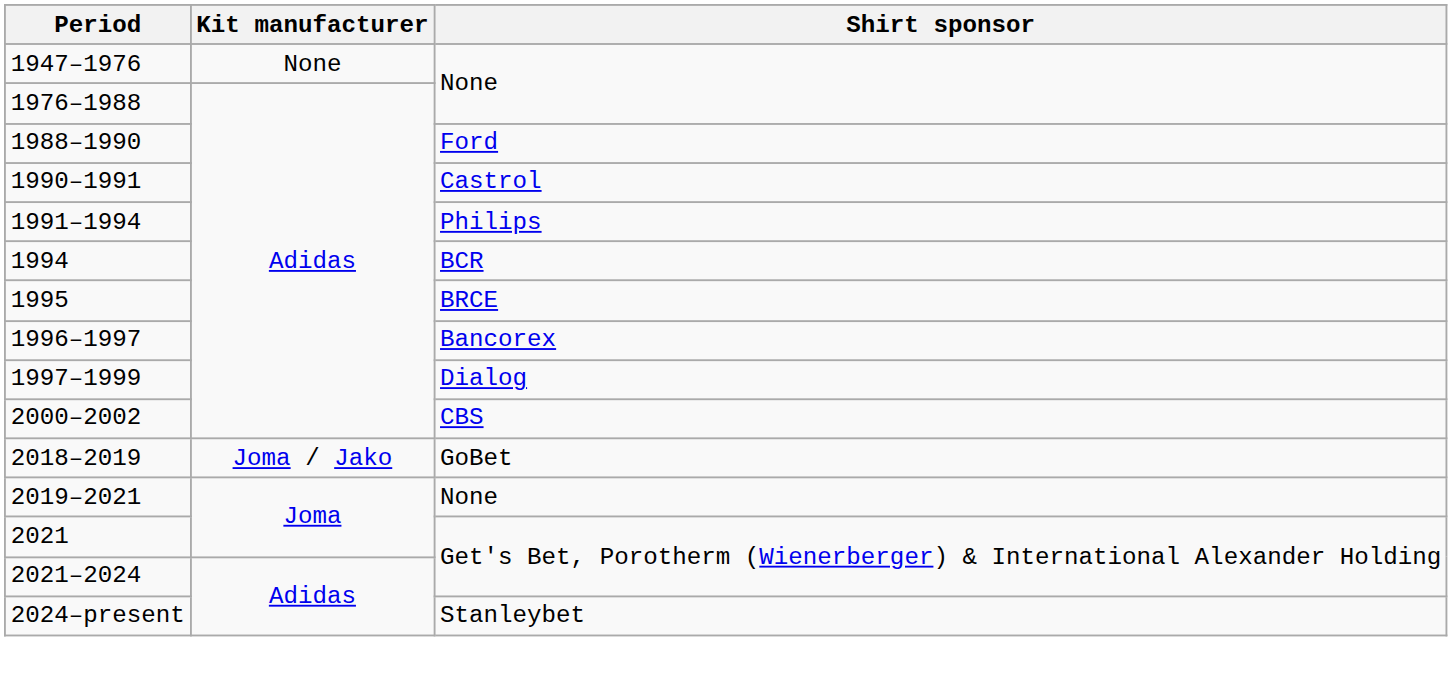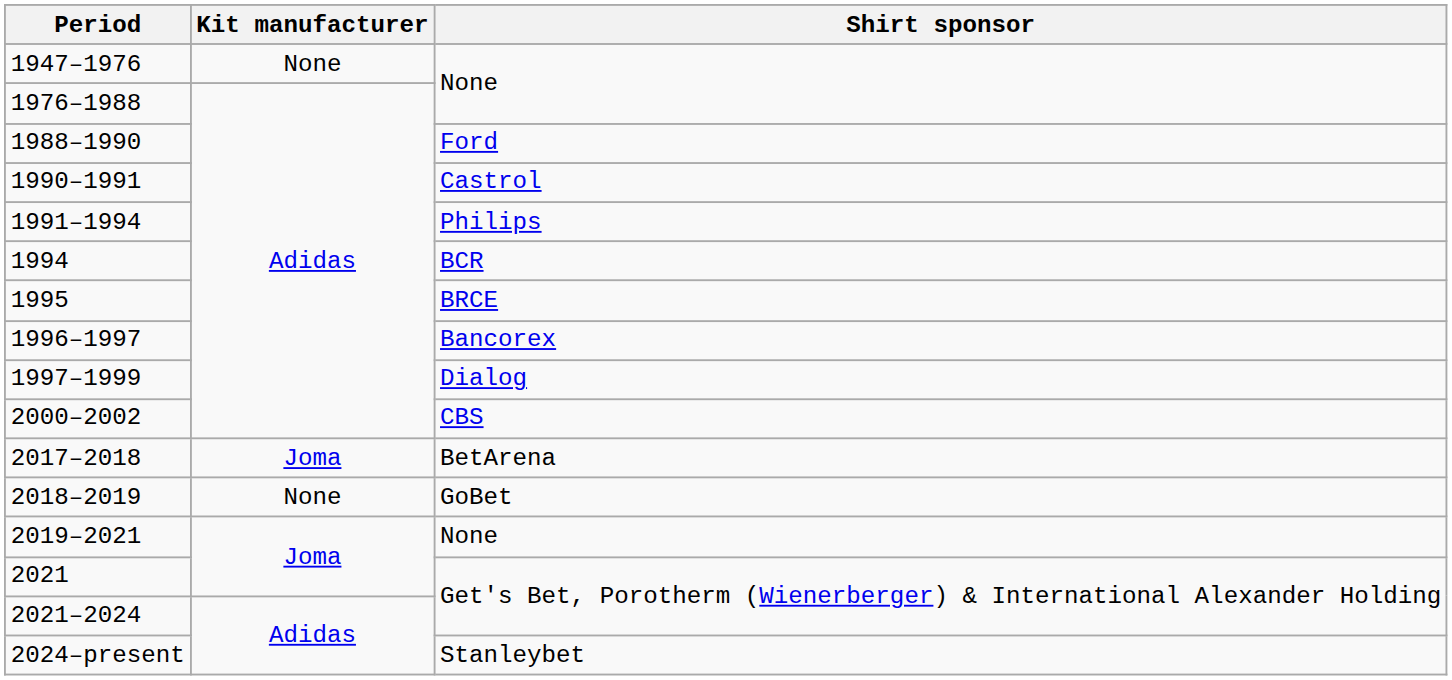 <table class="wikitable" style="text-align: left">
 <tr>
 <th>Period</th>
 <th>Kit manufacturer</th>
 <th>Shirt sponsor</th>
 </tr>
 <tr>
 <td>1947–1976</td>
 <td align=center rowspan=1>None</td>
 <td align=left rowspan=2>None</td>
 </tr>
 <tr>
 <td>1976–1988</td>
 <td align=center rowspan=9> <a href='#'>Adidas</a></td>
 </tr>
 <tr>
 <td>1988–1990</td>
 <td rowspan=1> <a href='#'>Ford</a></td>
 </tr>
 <tr>
 <td>1990–1991</td>
 <td rowspan=1> <a href='#'>Castrol</a></td>
 </tr>
 <tr>
 <td>1991–1994</td>
 <td rowspan=1> <a href='#'>Philips</a></td>
 </tr>
 <tr>
 <td align=left>1994</td>
 <td rowspan=1> <a href='#'>BCR</a></td>
 </tr>
 <tr>
 <td align=left>1995</td>
 <td rowspan=1> <a href='#'>BRCE</a></td>
 </tr>
 <tr>
 <td>1996–1997</td>
 <td rowspan=1> <a href='#'>Bancorex</a></td>
 </tr>
 <tr>
 <td>1997–1999</td>
 <td rowspan=1> <a href='#'>Dialog</a></td>
 </tr>
 <tr>
 <td>2000–2002</td>
 <td rowspan=1> <a href='#'>CBS</a></td>
 </tr>
 <tr>
+<td>2017–2018</td>
+<td align=center rowspan=1> <a href='#'>Joma</a></td>
+<td align=left rowspan=1> BetArena</td>
+</tr>
+<tr>
 <td>2018–2019</td>
-<td align=center rowspan=1> <a href='#'>Joma</a> /  <a href='#'>Jako</a></td>
+<td align=center rowspan=1>None</td>
 <td align=left rowspan=1> GoBet</td>
 </tr>
 <tr>
 <td>2019–2021</td>
 <td align=center rowspan=2> <a href='#'>Joma</a></td>
 <td align=left rowspan=1>None</td>
 </tr>
 <tr>
 <td>2021</td>
 <td rowspan=2> Get's Bet,  Porotherm (<a href='#'>Wienerberger</a>) &  International Alexander Holding</td>
 </tr>
 <tr>
 <td>2021–2024</td>
 <td rowspan="2" align="center"> <a href='#'>Adidas</a></td>
 </tr>
 <tr>
 <td>2024–present</td>
 <td rowspan="1"> Stanleybet</td>
 </tr>
 </table>
